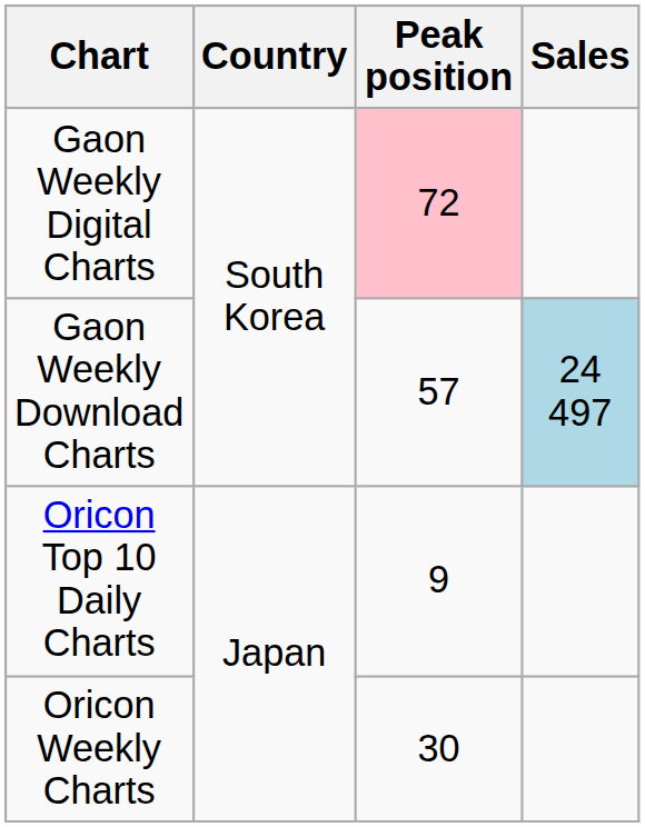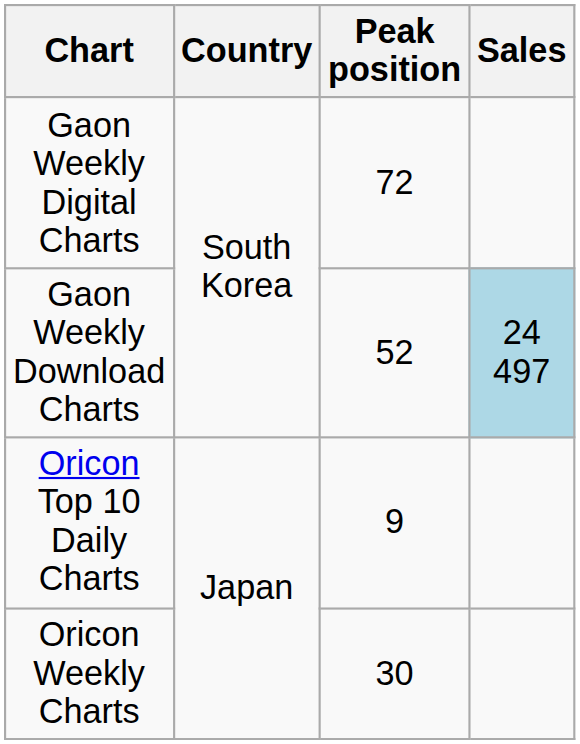 <table class="wikitable"  style="width:40%; text-align:center;">
 <tr>
 <th>Chart</th>
 <th>Country</th>
 <th>Peak<br>position</th>
 <th>Sales</th>
 </tr>
 <tr>
 <td>Gaon Weekly Digital Charts</td>
 <td rowspan=2>South Korea</td>
-<td style="background: pink;">72</td>
+<td>72</td>
 <td></td>
 </tr>
 <tr>
 <td>Gaon Weekly Download Charts</td>
-<td>57</td>
+<td>52</td>
 <td style="background: lightblue;">24 497</td>
 </tr>
 <tr>
 <td><a href='#'>Oricon</a> Top 10 Daily Charts</td>
 <td rowspan=2>Japan</td>
 <td>9</td>
 <td></td>
 </tr>
 <tr>
 <td>Oricon Weekly Charts</td>
 <td>30</td>
 <td></td>
 </tr>
 </table>
